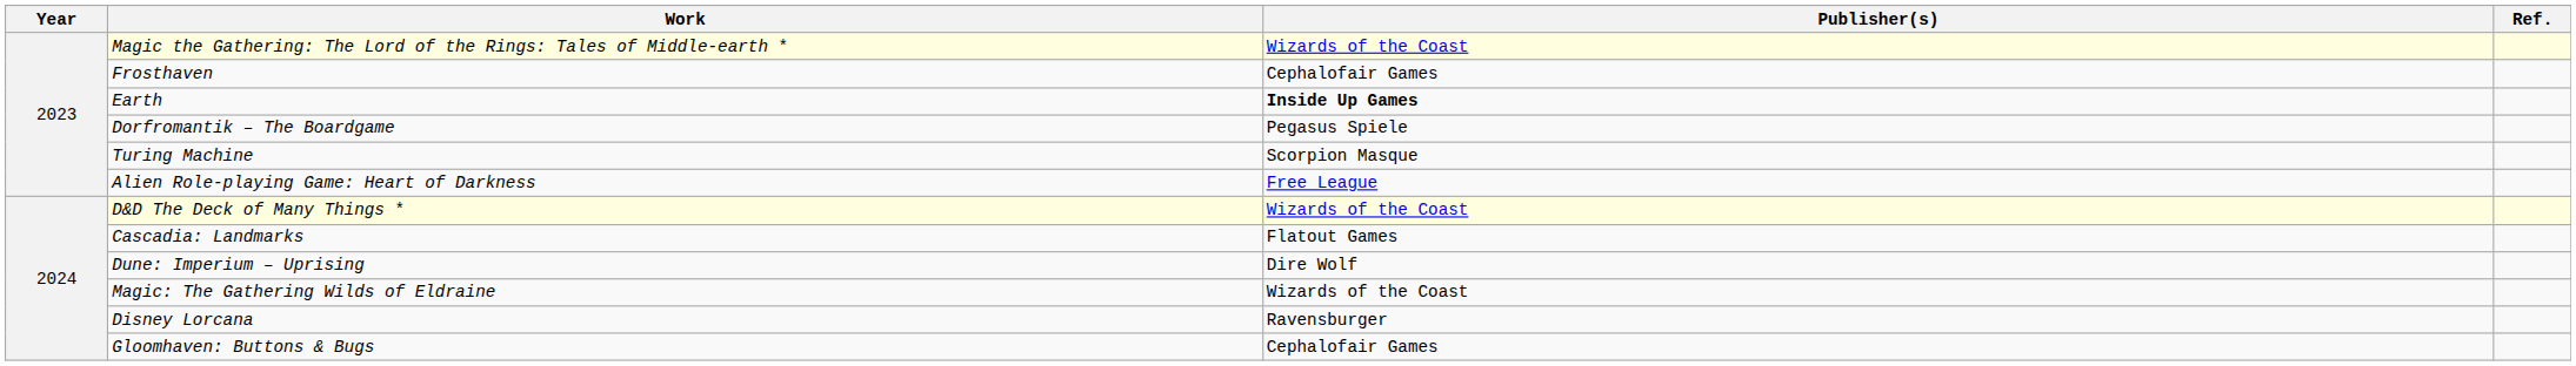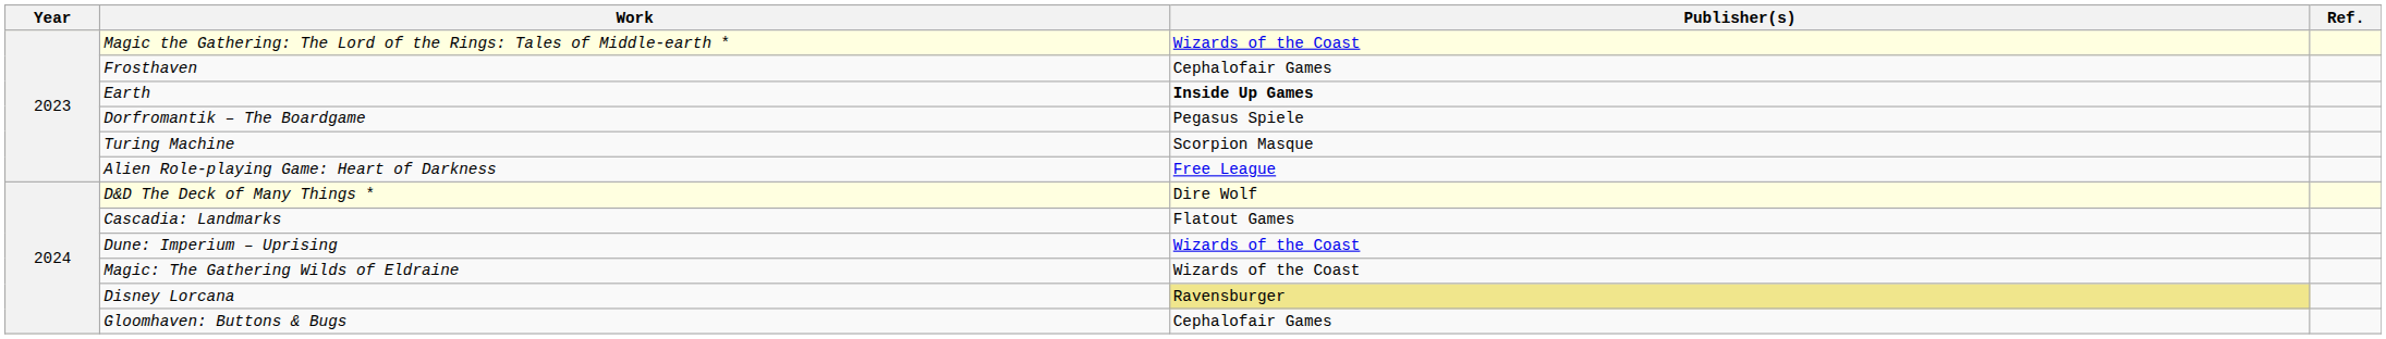 <table class="wikitable mw-collapsible" style="width:100%; margin:1em auto 1em auto;">
 <tr>
 <th style="width:4%;" scope="col">Year</th>
 <th style="width:45%;" scope="col">Work</th>
 <th style="width:48%;" scope="col" class="unsortable">Publisher(s)</th>
 <th style="width:3%;" scope="col" class="unsortable">Ref.</th>
 </tr>
 <tr style="background:lightyellow;">
 <th rowspan="6" style="font-weight:normal;">2023</th>
 <td><em>Magic the Gathering: The Lord of the Rings: Tales of Middle-earth</em> *</td>
 <td><a href='#'>Wizards of the Coast</a></td>
 <td></td>
 </tr>
 <tr>
 <td><em>Frosthaven</em></td>
 <td>Cephalofair Games</td>
 <td></td>
 </tr>
 <tr>
 <td><em>Earth</em></td>
 <td><strong>Inside Up Games</strong></td>
 <td></td>
 </tr>
 <tr>
 <td><em>Dorfromantik – The Boardgame</em></td>
 <td>Pegasus Spiele</td>
 <td></td>
 </tr>
 <tr>
 <td><em>Turing Machine</em></td>
 <td>Scorpion Masque</td>
 <td></td>
 </tr>
 <tr>
 <td><em>Alien Role-playing Game: Heart of Darkness</em></td>
 <td><a href='#'>Free League</a></td>
 <td></td>
 </tr>
 <tr style="background:lightyellow;">
 <th rowspan="6" style="font-weight:normal;">2024</th>
 <td><em>D&D The Deck of Many Things</em> *</td>
-<td><a href='#'>Wizards of the Coast</a></td>
+<td>Dire Wolf</td>
 <td></td>
 </tr>
 <tr>
 <td><em>Cascadia: Landmarks</em></td>
 <td>Flatout Games</td>
 <td></td>
 </tr>
 <tr>
 <td><em>Dune: Imperium – Uprising</em></td>
-<td>Dire Wolf</td>
+<td><a href='#'>Wizards of the Coast</a></td>
 <td></td>
 </tr>
 <tr>
 <td><em>Magic: The Gathering Wilds of Eldraine</em></td>
 <td>Wizards of the Coast</td>
 <td></td>
 </tr>
 <tr>
 <td><em>Disney Lorcana</em></td>
-<td>Ravensburger</td>
+<td style="background: khaki;">Ravensburger</td>
 <td></td>
 </tr>
 <tr>
 <td><em>Gloomhaven: Buttons & Bugs</em></td>
 <td>Cephalofair Games</td>
 <td></td>
 </tr>
 </table>
